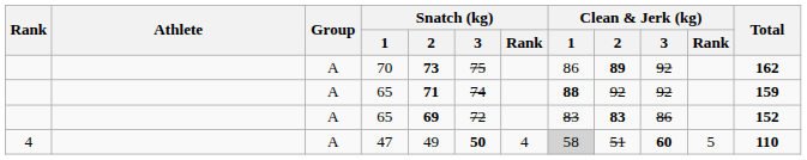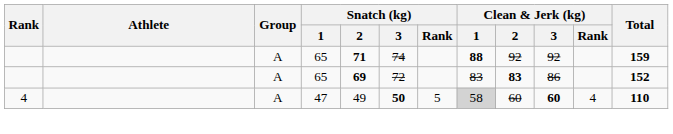 <table class = "wikitable" style="text-align:center;">
 <tr>
 <th rowspan=2 width=40>Rank</th>
 <th rowspan=2 width=250>Athlete</th>
 <th rowspan=2 width=50>Group</th>
 <th colspan=4>Snatch (kg)</th>
 <th colspan=4>Clean & Jerk (kg)</th>
 <th rowspan=2 width=60>Total</th>
 </tr>
 <tr>
 <th width=40>1</th>
 <th width=40>2</th>
 <th width=40>3</th>
 <th width=40>Rank</th>
 <th width=40>1</th>
 <th width=40>2</th>
 <th width=40>3</th>
 <th width=40>Rank</th>
-</tr>
-<tr>
-<td></td>
-<td align=left></td>
-<td>A</td>
-<td>70</td>
-<td><strong>73</strong></td>
-<td><s>75</s></td>
-<td></td>
-<td>86</td>
-<td><strong>89</strong></td>
-<td><s>92</s></td>
-<td></td>
-<td><strong>162</strong></td>
 </tr>
 <tr>
 <td></td>
 <td align=left></td>
 <td>A</td>
 <td>65</td>
 <td><strong>71</strong></td>
 <td><s>74</s></td>
 <td></td>
 <td><strong>88</strong></td>
 <td><s>92</s></td>
 <td><s>92</s></td>
 <td></td>
 <td><strong>159</strong></td>
 </tr>
 <tr>
 <td></td>
 <td align=left></td>
 <td>A</td>
 <td>65</td>
 <td><strong>69</strong></td>
 <td><s>72</s></td>
 <td></td>
 <td><s>83</s></td>
 <td><strong>83</strong></td>
 <td><s>86</s></td>
 <td></td>
 <td><strong>152</strong></td>
 </tr>
 <tr>
 <td>4</td>
 <td align=left></td>
 <td>A</td>
 <td>47</td>
 <td>49</td>
 <td><strong>50</strong></td>
+<td>5</td>
+<td style="background: lightgrey;">58</td>
+<td><s>60</s></td>
+<td><strong>60</strong></td>
 <td>4</td>
-<td style="background: lightgrey;">58</td>
-<td><s>51</s></td>
-<td><strong>60</strong></td>
-<td>5</td>
 <td><strong>110</strong></td>
 </tr>
 </table>
